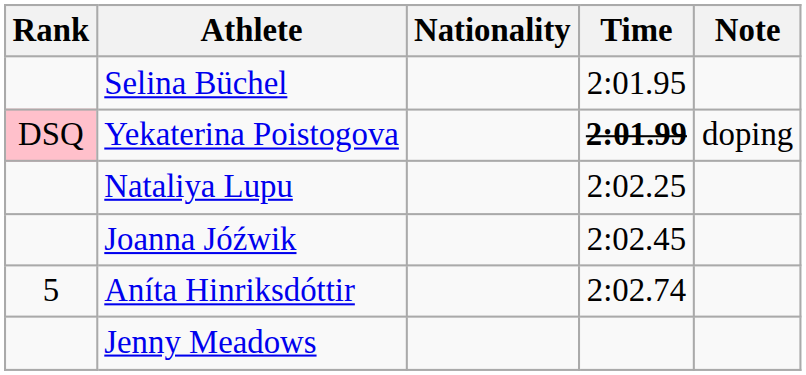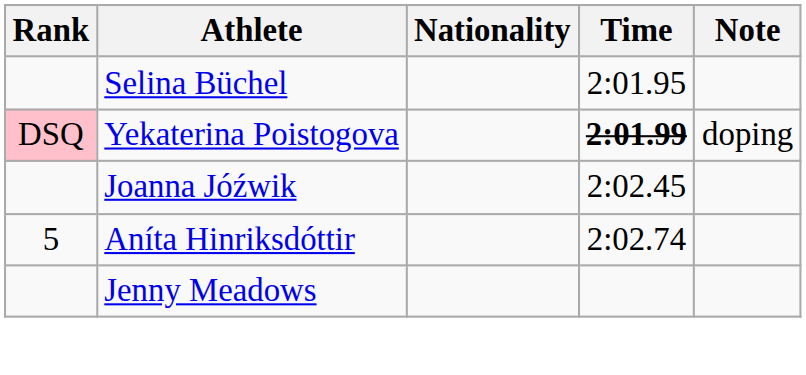 <table class="wikitable sortable" style="text-align:center">
 <tr>
 <th>Rank</th>
 <th>Athlete</th>
 <th>Nationality</th>
 <th>Time</th>
 <th>Note</th>
 </tr>
 <tr>
 <td></td>
 <td align=left><a href='#'>Selina Büchel</a></td>
 <td align=left></td>
 <td>2:01.95</td>
 <td></td>
 </tr>
 <tr>
 <td bgcolor="pink">DSQ</td>
 <td align=left><a href='#'>Yekaterina Poistogova</a></td>
 <td align=left></td>
 <td><strong><s>2:01.99 </s></strong></td>
 <td>doping</td>
 </tr>
 <tr>
 <td></td>
-<td align=left><a href='#'>Nataliya Lupu</a></td>
-<td align=left></td>
-<td>2:02.25</td>
-<td></td>
-</tr>
-<tr>
-<td></td>
 <td align=left><a href='#'>Joanna Jóźwik</a></td>
 <td align=left></td>
 <td>2:02.45</td>
 <td></td>
 </tr>
 <tr>
 <td>5</td>
 <td align=left><a href='#'>Aníta Hinriksdóttir</a></td>
 <td align=left></td>
 <td>2:02.74</td>
 <td></td>
 </tr>
 <tr>
 <td></td>
 <td align=left><a href='#'>Jenny Meadows</a></td>
 <td align=left></td>
 <td></td>
 <td></td>
 </tr>
 </table>
